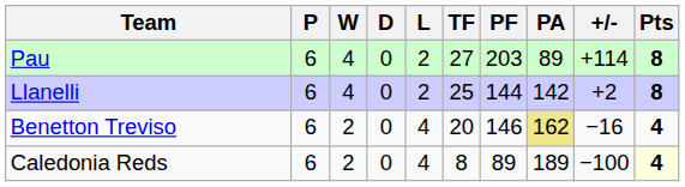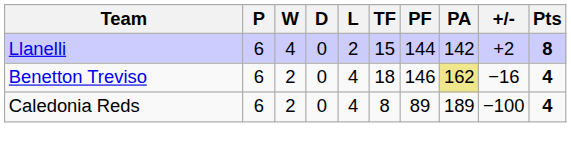 <table class="wikitable" style="text-align: center;">
 <tr>
 <th style="width:200px;">Team</th>
 <th width="20">P</th>
 <th width="20">W</th>
 <th width="20">D</th>
 <th width="20">L</th>
 <th width="20">TF</th>
 <th width="20">PF</th>
 <th width="20">PA</th>
 <th width="25">+/-</th>
 <th width="20">Pts</th>
 </tr>
-<tr style="background:#cfc;">
-<td align="left"> <a href='#'>Pau</a></td>
-<td>6</td>
-<td>4</td>
-<td>0</td>
-<td>2</td>
-<td>27</td>
-<td>203</td>
-<td>89</td>
-<td>+114</td>
-<td><strong>8</strong></td>
-</tr>
 <tr style="background:#ccf;">
 <td align="left"> <a href='#'>Llanelli</a></td>
 <td>6</td>
 <td>4</td>
 <td>0</td>
 <td>2</td>
-<td>25</td>
+<td>15</td>
 <td>144</td>
 <td>142</td>
 <td>+2</td>
 <td><strong>8</strong></td>
 </tr>
 <tr>
 <td align="left"> <a href='#'>Benetton Treviso</a></td>
 <td>6</td>
 <td>2</td>
 <td>0</td>
 <td>4</td>
-<td>20</td>
+<td>18</td>
 <td>146</td>
 <td style="background: khaki;">162</td>
 <td>−16</td>
 <td><strong>4</strong></td>
 </tr>
 <tr>
 <td align="left"> Caledonia Reds</td>
 <td>6</td>
 <td>2</td>
 <td>0</td>
 <td>4</td>
 <td>8</td>
 <td>89</td>
 <td>189</td>
 <td>−100</td>
-<td style="background: lightyellow;"><strong>4</strong></td>
+<td><strong>4</strong></td>
 </tr>
 </table>
